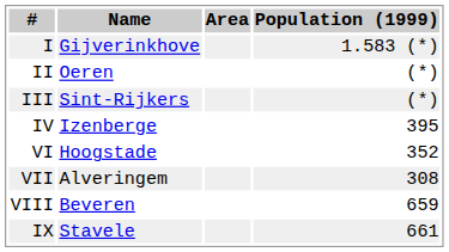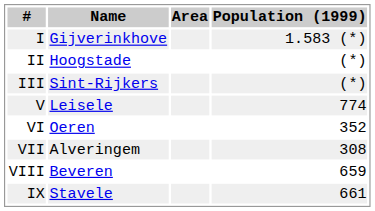 <table border="0" style="border: 1px solid #999; background-color:#FFFFFF">
 <tr align="center" bgcolor="#CCCCCC">
 <th>#</th>
 <th>Name</th>
 <th>Area</th>
 <th>Population (1999)</th>
 </tr>
 <tr align="right" bgcolor="#efefef">
 <td>I</td>
 <td align="left"><a href='#'>Gijverinkhove</a></td>
 <td> </td>
 <td>1.583 (*)</td>
 </tr>
 <tr align="right">
 <td>II</td>
-<td align="left"><a href='#'>Oeren</a></td>
+<td align="left"><a href='#'>Hoogstade</a></td>
 <td> </td>
 <td>(*)</td>
 </tr>
 <tr align="right" bgcolor="#efefef">
 <td>III</td>
 <td align="left"><a href='#'>Sint-Rijkers</a></td>
 <td> </td>
 <td>(*)</td>
 </tr>
-<tr align="right">
-<td>IV</td>
-<td align="left"><a href='#'>Izenberge</a></td>
+<tr align="right" bgcolor="#efefef">
+<td>V</td>
+<td align="left"><a href='#'>Leisele</a></td>
 <td> </td>
-<td>395</td>
+<td>774</td>
 </tr>
 <tr align="right">
 <td>VI</td>
-<td align="left"><a href='#'>Hoogstade</a></td>
+<td align="left"><a href='#'>Oeren</a></td>
 <td> </td>
 <td>352</td>
 </tr>
 <tr align="right" bgcolor="#efefef">
 <td>VII</td>
 <td align="left">Alveringem</td>
 <td> </td>
 <td>308</td>
 </tr>
 <tr align="right">
 <td>VIII</td>
 <td align="left"><a href='#'>Beveren</a></td>
 <td> </td>
 <td>659</td>
 </tr>
 <tr align="right" bgcolor="#efefef">
 <td>IX</td>
 <td align="left"><a href='#'>Stavele</a></td>
 <td> </td>
 <td>661</td>
 </tr>
 </table>
